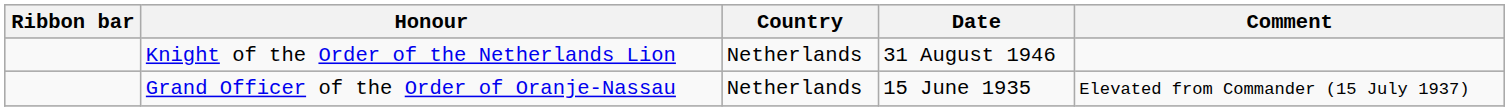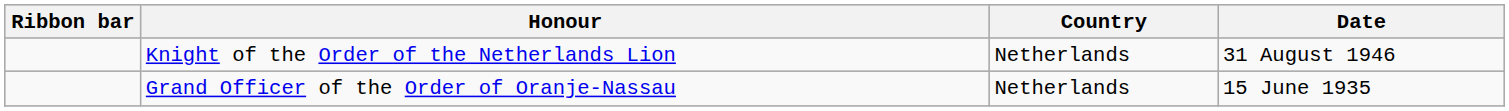 <table class="wikitable" style="width:60%;">
 <tr>
 <th style="width:80px;">Ribbon bar</th>
 <th>Honour</th>
 <th>Country</th>
 <th>Date</th>
-<th>Comment</th>
 </tr>
 <tr>
 <td></td>
 <td><a href='#'>Knight</a> of the <a href='#'>Order of the Netherlands Lion</a></td>
 <td>Netherlands</td>
 <td>31 August 1946</td>
-<td></td>
 </tr>
 <tr>
 <td></td>
 <td><a href='#'>Grand Officer</a> of the <a href='#'>Order of Oranje-Nassau</a></td>
 <td>Netherlands</td>
 <td>15 June 1935</td>
-<td><small>Elevated from Commander (15 July 1937)</small></td>
 </tr>
 </table>
